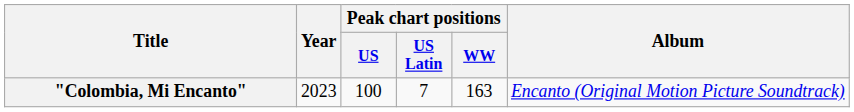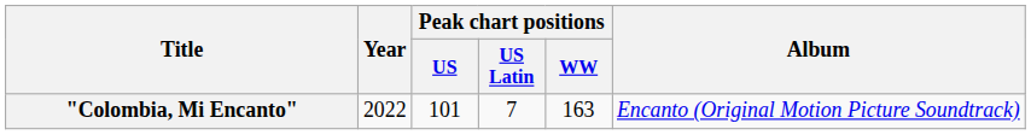 <table class="wikitable plainrowheaders" style="text-align:center;">
 <tr>
 <th scope="col" rowspan="2" style="width:16em;">Title</th>
 <th scope="col" rowspan="2">Year</th>
 <th scope="col" colspan="3">Peak chart positions</th>
 <th scope="col" rowspan="2">Album</th>
 </tr>
 <tr>
 <th scope="col" style="width:3em;font-size:90%;"><a href='#'>US</a><br></th>
 <th scope="col" style="width:3em;font-size:90%;"><a href='#'>US<br>Latin</a><br></th>
 <th scope="col" style="width:3em;font-size:90%;"><a href='#'>WW</a><br></th>
 </tr>
 <tr>
 <th scope="row">"Colombia, Mi Encanto"</th>
-<td>2023</td>
-<td>100</td>
+<td>2022</td>
+<td>101</td>
 <td>7</td>
 <td>163</td>
 <td><em><a href='#'>Encanto (Original Motion Picture Soundtrack)</a></em></td>
 </tr>
 </table>
